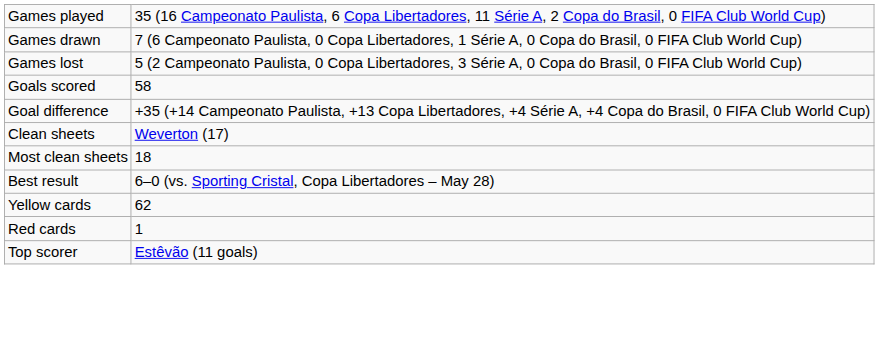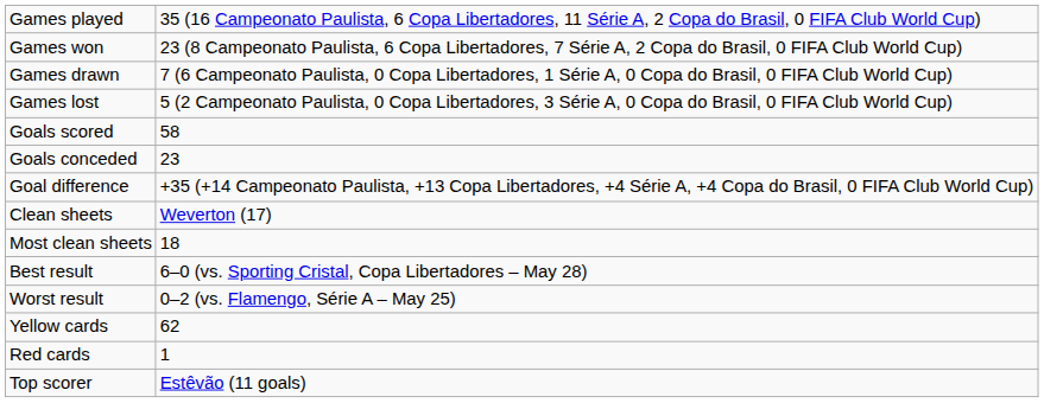 <table class="wikitable">
 <tr>
 <td>Games played</td>
 <td>35 (16 <a href='#'>Campeonato Paulista</a>, 6 <a href='#'>Copa Libertadores</a>, 11 <a href='#'>Série A</a>, 2 <a href='#'>Copa do Brasil</a>, 0 <a href='#'>FIFA Club World Cup</a>)</td>
+</tr>
+<tr>
+<td>Games won</td>
+<td>23 (8 Campeonato Paulista, 6 Copa Libertadores, 7 Série A, 2 Copa do Brasil, 0 FIFA Club World Cup)</td>
 </tr>
 <tr>
 <td>Games drawn</td>
 <td>7 (6 Campeonato Paulista, 0 Copa Libertadores, 1 Série A, 0 Copa do Brasil, 0 FIFA Club World Cup)</td>
 </tr>
 <tr>
 <td>Games lost</td>
 <td>5 (2 Campeonato Paulista, 0 Copa Libertadores, 3 Série A, 0 Copa do Brasil, 0 FIFA Club World Cup)</td>
 </tr>
 <tr>
 <td>Goals scored</td>
 <td>58</td>
+</tr>
+<tr>
+<td>Goals conceded</td>
+<td>23</td>
 </tr>
 <tr>
 <td>Goal difference</td>
 <td>+35 (+14 Campeonato Paulista, +13 Copa Libertadores, +4 Série A, +4 Copa do Brasil, 0 FIFA Club World Cup)</td>
 </tr>
 <tr>
 <td>Clean sheets</td>
 <td><a href='#'>Weverton</a> (17)</td>
 </tr>
 <tr>
 <td>Most clean sheets</td>
 <td>18</td>
 </tr>
 <tr>
 <td>Best result</td>
 <td>6–0 (vs. <a href='#'>Sporting Cristal</a>, Copa Libertadores – May 28)</td>
 </tr>
 <tr>
+<td>Worst result</td>
+<td>0–2 (vs. <a href='#'>Flamengo</a>, Série A – May 25)</td>
+</tr>
+<tr>
 <td>Yellow cards</td>
 <td>62</td>
 </tr>
 <tr>
 <td>Red cards</td>
 <td>1</td>
 </tr>
 <tr>
 <td>Top scorer</td>
 <td><a href='#'>Estêvão</a> (11 goals)</td>
 </tr>
 </table>
